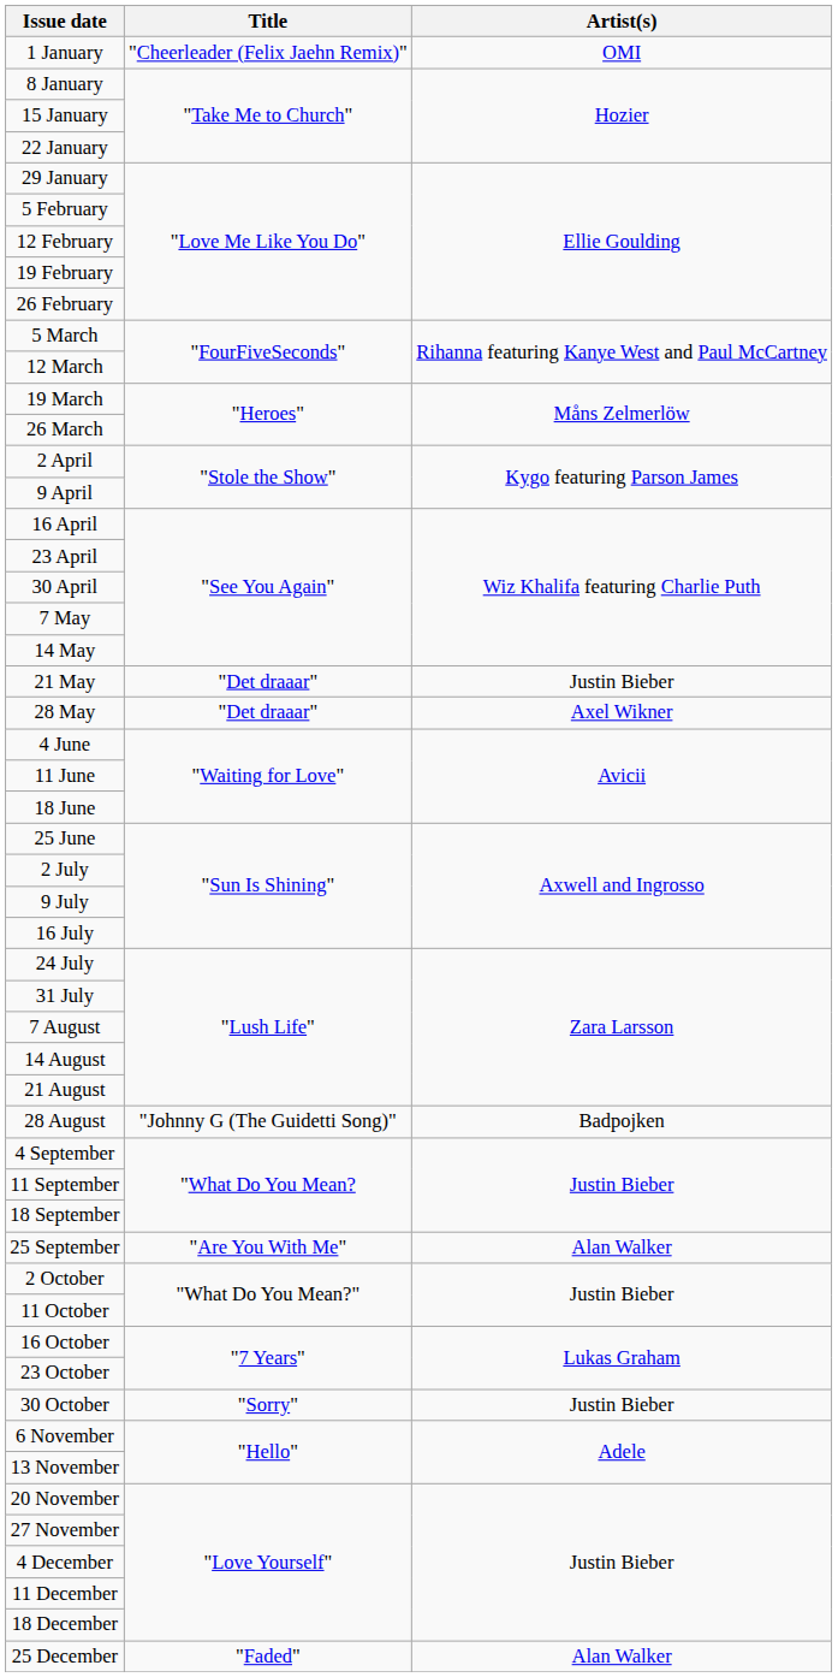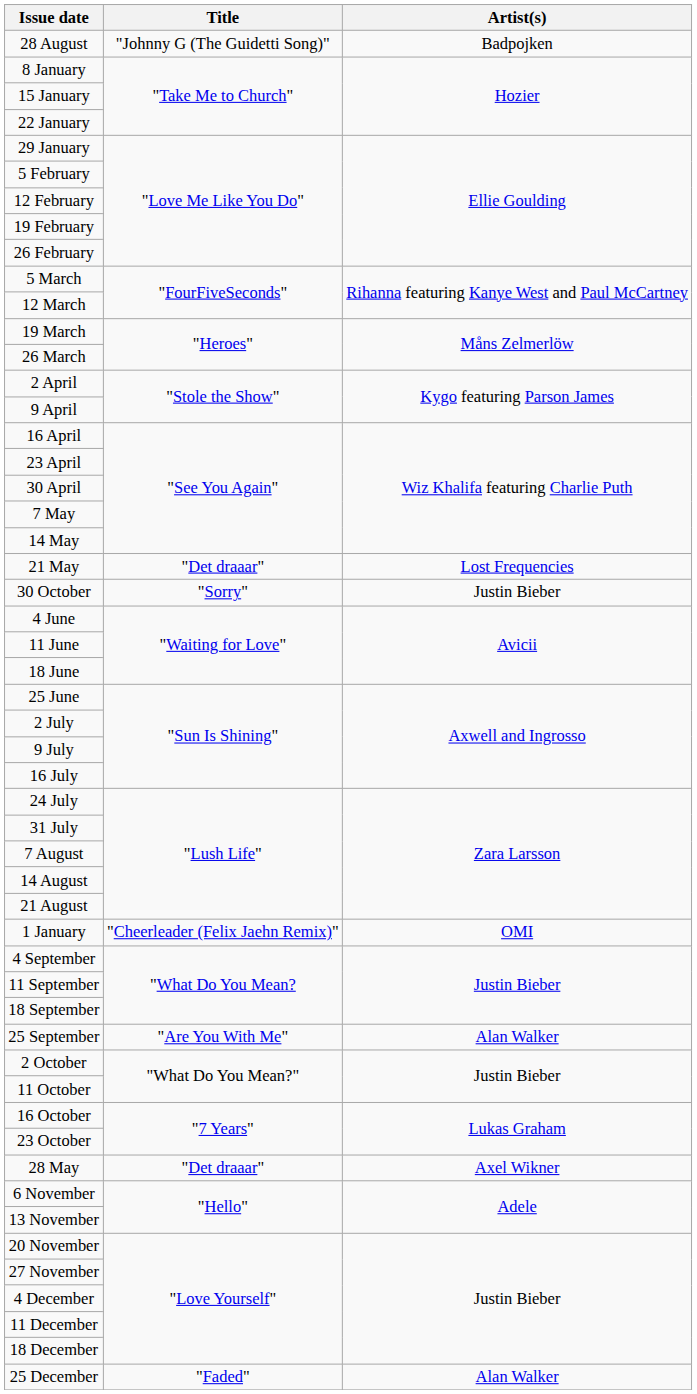 <table class="wikitable" style="text-align:center;">
 <tr>
 <th>Issue date</th>
 <th>Title</th>
 <th>Artist(s)</th>
 </tr>
 <tr>
-<td>1 January</td>
-<td>"<a href='#'>Cheerleader (Felix Jaehn Remix)</a>"</td>
-<td><a href='#'>OMI</a></td>
+<td>28 August</td>
+<td>"Johnny G (The Guidetti Song)"</td>
+<td>Badpojken</td>
 </tr>
 <tr>
 <td>8 January</td>
 <td rowspan='3'>"<a href='#'>Take Me to Church</a>"</td>
 <td rowspan='3'><a href='#'>Hozier</a></td>
 </tr>
 <tr>
 <td>15 January</td>
 </tr>
 <tr>
 <td>22 January</td>
 </tr>
 <tr>
 <td>29 January</td>
 <td rowspan='5'>"<a href='#'>Love Me Like You Do</a>"</td>
 <td rowspan='5'><a href='#'>Ellie Goulding</a></td>
 </tr>
 <tr>
 <td>5 February</td>
 </tr>
 <tr>
 <td>12 February</td>
 </tr>
 <tr>
 <td>19 February</td>
 </tr>
 <tr>
 <td>26 February</td>
 </tr>
 <tr>
 <td>5 March</td>
 <td rowspan='2'>"<a href='#'>FourFiveSeconds</a>"</td>
 <td rowspan='2'><a href='#'>Rihanna</a> featuring <a href='#'>Kanye West</a> and <a href='#'>Paul McCartney</a></td>
 </tr>
 <tr>
 <td>12 March</td>
 </tr>
 <tr>
 <td>19 March</td>
 <td rowspan='2'>"<a href='#'>Heroes</a>"</td>
 <td rowspan='2'><a href='#'>Måns Zelmerlöw</a></td>
 </tr>
 <tr>
 <td>26 March</td>
 </tr>
 <tr>
 <td>2 April</td>
 <td rowspan='2'>"<a href='#'>Stole the Show</a>"</td>
 <td rowspan='2'><a href='#'>Kygo</a> featuring <a href='#'>Parson James</a></td>
 </tr>
 <tr>
 <td>9 April</td>
 </tr>
 <tr>
 <td>16 April</td>
 <td rowspan='5'>"<a href='#'>See You Again</a>"</td>
 <td rowspan='5'><a href='#'>Wiz Khalifa</a> featuring <a href='#'>Charlie Puth</a></td>
 </tr>
 <tr>
 <td>23 April</td>
 </tr>
 <tr>
 <td>30 April</td>
 </tr>
 <tr>
 <td>7 May</td>
 </tr>
 <tr>
 <td>14 May</td>
 </tr>
 <tr>
 <td>21 May</td>
 <td>"<a href='#'>Det draaar</a>"</td>
-<td>Justin Bieber</td>
+<td><a href='#'>Lost Frequencies</a></td>
 </tr>
 <tr>
-<td>28 May</td>
-<td>"<a href='#'>Det draaar</a>"</td>
-<td><a href='#'>Axel Wikner</a></td>
+<td>30 October</td>
+<td>"<a href='#'>Sorry</a>"</td>
+<td>Justin Bieber</td>
 </tr>
 <tr>
 <td>4 June</td>
 <td rowspan='3'>"<a href='#'>Waiting for Love</a>"</td>
 <td rowspan='3'><a href='#'>Avicii</a></td>
 </tr>
 <tr>
 <td>11 June</td>
 </tr>
 <tr>
 <td>18 June</td>
 </tr>
 <tr>
 <td>25 June</td>
 <td rowspan='4'>"<a href='#'>Sun Is Shining</a>"</td>
 <td rowspan='4'><a href='#'>Axwell and Ingrosso</a></td>
 </tr>
 <tr>
 <td>2 July</td>
 </tr>
 <tr>
 <td>9 July</td>
 </tr>
 <tr>
 <td>16 July</td>
 </tr>
 <tr>
 <td>24 July</td>
 <td rowspan='5'>"<a href='#'>Lush Life</a>"</td>
 <td rowspan='5'><a href='#'>Zara Larsson</a></td>
 </tr>
 <tr>
 <td>31 July</td>
 </tr>
 <tr>
 <td>7 August</td>
 </tr>
 <tr>
 <td>14 August</td>
 </tr>
 <tr>
 <td>21 August</td>
 </tr>
 <tr>
-<td>28 August</td>
-<td>"Johnny G (The Guidetti Song)"</td>
-<td>Badpojken</td>
+<td>1 January</td>
+<td>"<a href='#'>Cheerleader (Felix Jaehn Remix)</a>"</td>
+<td><a href='#'>OMI</a></td>
 </tr>
 <tr>
 <td>4 September</td>
 <td rowspan='3'>"<a href='#'>What Do You Mean?</a></td>
 <td rowspan='3'><a href='#'>Justin Bieber</a></td>
 </tr>
 <tr>
 <td>11 September</td>
 </tr>
 <tr>
 <td>18 September</td>
 </tr>
 <tr>
 <td>25 September</td>
 <td>"<a href='#'>Are You With Me</a>"</td>
 <td><a href='#'>Alan Walker</a></td>
 </tr>
 <tr>
 <td>2 October</td>
 <td rowspan='2'>"What Do You Mean?"</td>
 <td rowspan='2'>Justin Bieber</td>
 </tr>
 <tr>
 <td>11 October</td>
 </tr>
 <tr>
 <td>16 October</td>
 <td rowspan='2'>"<a href='#'>7 Years</a>"</td>
 <td rowspan='2'><a href='#'>Lukas Graham</a></td>
 </tr>
 <tr>
 <td>23 October</td>
 </tr>
 <tr>
-<td>30 October</td>
-<td>"<a href='#'>Sorry</a>"</td>
-<td>Justin Bieber</td>
+<td>28 May</td>
+<td>"<a href='#'>Det draaar</a>"</td>
+<td><a href='#'>Axel Wikner</a></td>
 </tr>
 <tr>
 <td>6 November</td>
 <td rowspan='2'>"<a href='#'>Hello</a>"</td>
 <td rowspan='2'><a href='#'>Adele</a></td>
 </tr>
 <tr>
 <td>13 November</td>
 </tr>
 <tr>
 <td>20 November</td>
 <td rowspan='5'>"<a href='#'>Love Yourself</a>"</td>
 <td rowspan='5'>Justin Bieber</td>
 </tr>
 <tr>
 <td>27 November</td>
 </tr>
 <tr>
 <td>4 December</td>
 </tr>
 <tr>
 <td>11 December</td>
 </tr>
 <tr>
 <td>18 December</td>
 </tr>
 <tr>
 <td>25 December</td>
 <td>"<a href='#'>Faded</a>"</td>
 <td><a href='#'>Alan Walker</a></td>
 </tr>
 </table>
